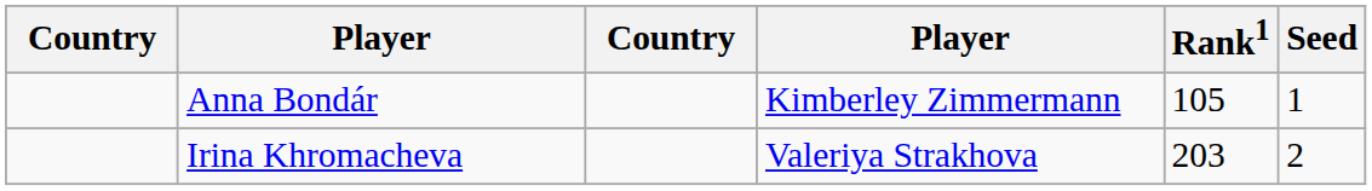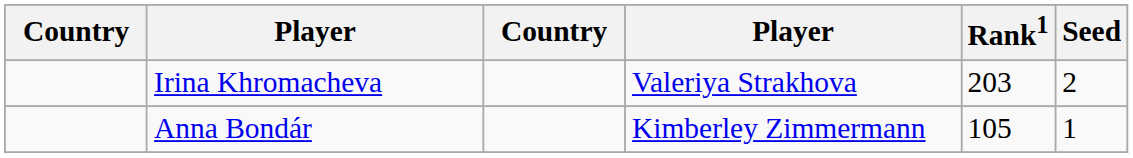 <table class="sortable wikitable">
 <tr>
 <th width="70">Country</th>
 <th width="175">Player</th>
 <th width="70">Country</th>
 <th width="175">Player</th>
 <th>Rank<sup>1</sup></th>
 <th>Seed</th>
 </tr>
 <tr>
 <td></td>
+<td><a href='#'>Irina Khromacheva</a></td>
+<td></td>
+<td><a href='#'>Valeriya Strakhova</a></td>
+<td>203</td>
+<td>2</td>
+</tr>
+<tr>
+<td></td>
 <td><a href='#'>Anna Bondár</a></td>
 <td></td>
 <td><a href='#'>Kimberley Zimmermann</a></td>
 <td>105</td>
 <td>1</td>
 </tr>
-<tr>
-<td></td>
-<td><a href='#'>Irina Khromacheva</a></td>
-<td></td>
-<td><a href='#'>Valeriya Strakhova</a></td>
-<td>203</td>
-<td>2</td>
-</tr>
 </table>
